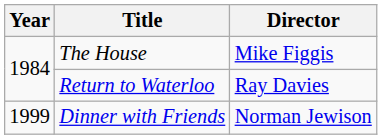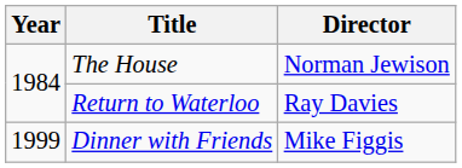 <table class="wikitable">
 <tr>
 <th>Year</th>
 <th>Title</th>
 <th>Director</th>
 </tr>
 <tr>
 <td rowspan=2>1984</td>
 <td><em>The House</em></td>
-<td><a href='#'>Mike Figgis</a></td>
+<td><a href='#'>Norman Jewison</a></td>
 </tr>
 <tr>
 <td><em><a href='#'>Return to Waterloo</a></em></td>
 <td><a href='#'>Ray Davies</a></td>
 </tr>
 <tr>
 <td>1999</td>
 <td><em><a href='#'>Dinner with Friends</a></em></td>
-<td><a href='#'>Norman Jewison</a></td>
+<td><a href='#'>Mike Figgis</a></td>
 </tr>
 </table>
